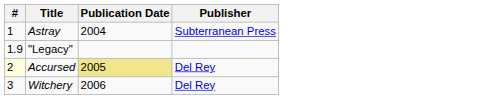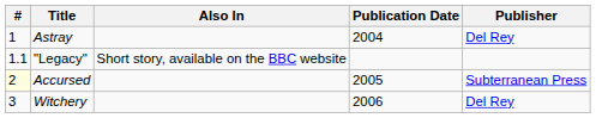 <table class="wikitable">
 <tr>
 <th>#</th>
 <th>Title</th>
+<th>Also In</th>
 <th>Publication Date</th>
 <th>Publisher</th>
 </tr>
 <tr>
 <td>1</td>
 <td><em>Astray</em></td>
+<td></td>
 <td>2004</td>
-<td><a href='#'>Subterranean Press</a></td>
+<td><a href='#'>Del Rey</a></td>
 </tr>
 <tr>
-<td>1.9</td>
+<td>1.1</td>
 <td>"Legacy"</td>
+<td>Short story, available on the <a href='#'>BBC</a> website</td>
 <td></td>
 <td></td>
 </tr>
 <tr>
 <td style="background: lightyellow;">2</td>
 <td><em>Accursed</em></td>
-<td style="background: khaki;">2005</td>
-<td><a href='#'>Del Rey</a></td>
+<td></td>
+<td>2005</td>
+<td><a href='#'>Subterranean Press</a></td>
 </tr>
 <tr>
 <td>3</td>
 <td><em>Witchery</em></td>
+<td></td>
 <td>2006</td>
 <td><a href='#'>Del Rey</a></td>
 </tr>
 </table>
